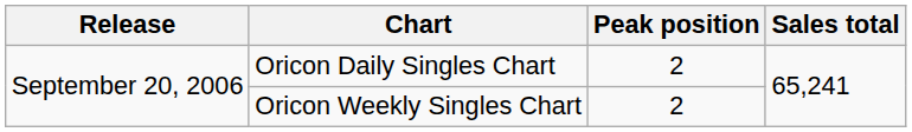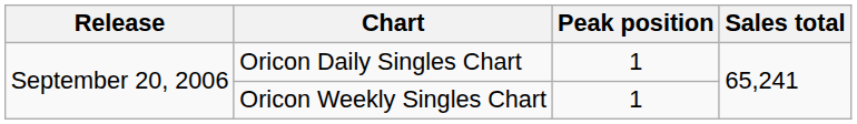 <table class="wikitable">
 <tr>
 <th>Release</th>
 <th>Chart</th>
 <th>Peak position</th>
 <th>Sales total</th>
 </tr>
 <tr>
 <td rowspan="2">September 20, 2006</td>
 <td>Oricon Daily Singles Chart</td>
-<td align="center">2</td>
+<td align="center">1</td>
 <td rowspan=2>65,241</td>
 </tr>
 <tr>
 <td>Oricon Weekly Singles Chart</td>
-<td align="center">2</td>
+<td align="center">1</td>
 </tr>
 </table>
